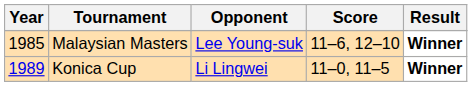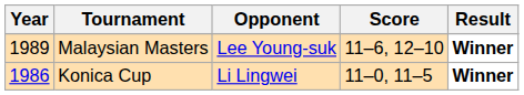 <table class="sortable wikitable" style="font-size:90%;">
 <tr>
 <th>Year</th>
 <th>Tournament</th>
 <th>Opponent</th>
 <th>Score</th>
 <th>Result</th>
 </tr>
 <tr>
 </tr>
 <tr style="background:#FFE0AF">
-<td align="center">1985</td>
+<td align="center">1989</td>
 <td align="left">Malaysian Masters</td>
 <td align="left"> <a href='#'>Lee Young-suk</a></td>
 <td align="left">11–6, 12–10</td>
 <td style="text-align:left; background:white"> <strong>Winner</strong></td>
 </tr>
 <tr style="background:#FFE0AF">
-<td align="center"><a href='#'>1989</a></td>
+<td align="center"><a href='#'>1986</a></td>
 <td align="left">Konica Cup</td>
 <td align="left"> <a href='#'>Li Lingwei</a></td>
 <td align="left">11–0, 11–5</td>
 <td style="text-align:left; background:white"> <strong>Winner</strong></td>
 </tr>
 </table>
